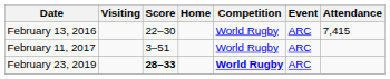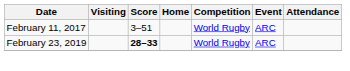 <table class="wikitable">
 <tr>
 <th>Date</th>
 <th>Visiting</th>
 <th>Score</th>
 <th>Home</th>
 <th>Competition</th>
 <th>Event</th>
 <th>Attendance</th>
-</tr>
-<tr>
-<td>February 13, 2016</td>
-<td></td>
-<td>22–30</td>
-<td><strong></strong></td>
-<td><a href='#'>World Rugby</a></td>
-<td><a href='#'>ARC</a></td>
-<td>7,415</td>
 </tr>
 <tr>
 <td>February 11, 2017</td>
 <td></td>
 <td>3–51</td>
 <td><strong></strong></td>
 <td><a href='#'>World Rugby</a></td>
 <td><a href='#'>ARC</a></td>
 <td></td>
 </tr>
 <tr>
 <td>February 23, 2019</td>
 <td></td>
 <td><strong>28–33</strong></td>
 <td><strong></strong></td>
-<td><strong><a href='#'>World Rugby</a></strong></td>
+<td><a href='#'>World Rugby</a></td>
 <td><a href='#'>ARC</a></td>
 <td></td>
 </tr>
 <tr>
 </tr>
 </table>
